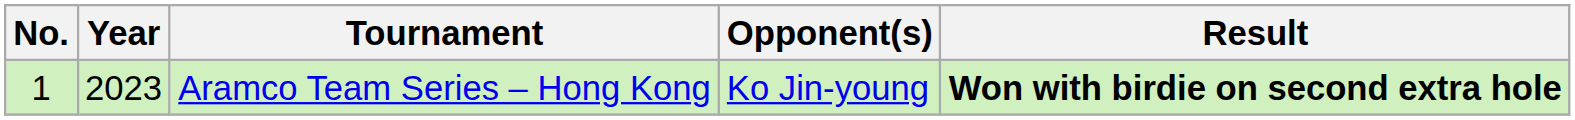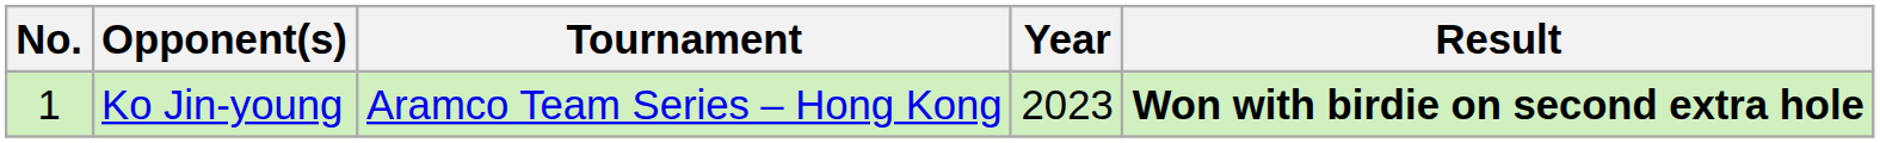 <table class="wikitable" style="font-size:95%;">
 <tr>
 <th>No.</th>
+<th>Opponent(s)</th>
+<th>Tournament</th>
 <th>Year</th>
-<th>Tournament</th>
-<th>Opponent(s)</th>
 <th>Result</th>
 </tr>
 <tr style="background:#D0F0C0;">
 <td align=center>1</td>
+<td> <a href='#'>Ko Jin-young</a></td>
+<td><a href='#'>Aramco Team Series – Hong Kong</a></td>
 <td>2023</td>
-<td><a href='#'>Aramco Team Series – Hong Kong</a></td>
-<td> <a href='#'>Ko Jin-young</a></td>
 <td><strong>Won with birdie on second extra hole</strong></td>
 </tr>
 </table>
